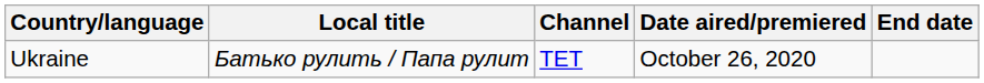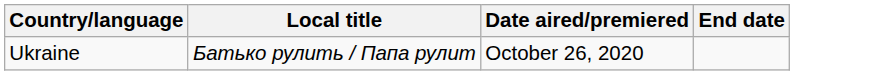 <table class="wikitable">
 <tr>
 <th>Country/language</th>
 <th>Local title</th>
-<th>Channel</th>
 <th>Date aired/premiered</th>
 <th>End date</th>
 </tr>
 <tr>
 <td>Ukraine</td>
 <td><em>Батько рулить / Папа рулит</em></td>
-<td><a href='#'>TET</a></td>
 <td>October 26, 2020</td>
 <td></td>
 </tr>
 </table>
